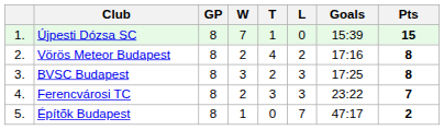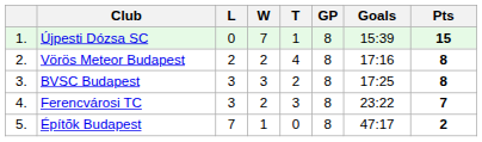 <table class="wikitable">
 <tr>
 <th width="30"></th>
 <th width="200">Club</th>
-<th width="30">GP</th>
+<th width="30">L</th>
 <th width="30">W</th>
 <th width="30">T</th>
-<th width="30">L</th>
+<th width="30">GP</th>
 <th width="70">Goals</th>
 <th width="70">Pts</th>
 </tr>
 <tr bgcolor="#e6fae6" align="center">
 <td>1.</td>
 <td align="left"><a href='#'>Újpesti Dózsa SC</a></td>
-<td>8</td>
+<td>0</td>
 <td>7</td>
 <td>1</td>
-<td>0</td>
+<td>8</td>
 <td>15:39</td>
 <td><strong>15</strong></td>
 </tr>
 <tr bgcolor="#FFFFFF" align="center">
 <td>2.</td>
 <td align="left"><a href='#'>Vörös Meteor Budapest</a></td>
-<td>8</td>
+<td>2</td>
 <td>2</td>
 <td>4</td>
-<td>2</td>
+<td>8</td>
 <td>17:16</td>
 <td><strong>8</strong></td>
 </tr>
 <tr bgcolor="#FFFFFF" align="center">
 <td>3.</td>
 <td align="left"><a href='#'>BVSC Budapest</a></td>
-<td>8</td>
+<td>3</td>
 <td>3</td>
 <td>2</td>
-<td>3</td>
+<td>8</td>
 <td>17:25</td>
 <td><strong>8</strong></td>
 </tr>
 <tr bgcolor="#FFFFFF" align="center">
 <td>4.</td>
 <td align="left"><a href='#'>Ferencvárosi TC</a></td>
-<td>8</td>
+<td>3</td>
 <td>2</td>
 <td>3</td>
-<td>3</td>
+<td>8</td>
 <td>23:22</td>
 <td><strong>7</strong></td>
 </tr>
 <tr bgcolor="#FFFFFF" align="center">
 <td>5.</td>
 <td align="left"><a href='#'>Építõk Budapest</a></td>
-<td>8</td>
+<td>7</td>
 <td>1</td>
 <td>0</td>
-<td>7</td>
+<td>8</td>
 <td>47:17</td>
 <td><strong>2</strong></td>
 </tr>
 </table>
